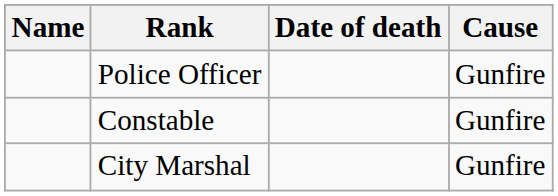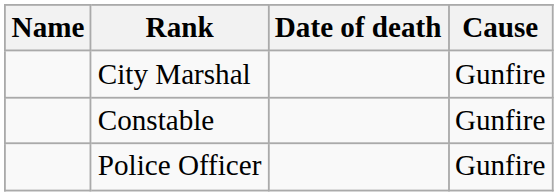 <table class="wikitable sortable">
 <tr>
 <th>Name</th>
 <th>Rank</th>
 <th>Date of death</th>
 <th>Cause</th>
 </tr>
 <tr>
 <td></td>
-<td>Police Officer</td>
+<td>City Marshal</td>
 <td></td>
 <td>Gunfire</td>
 </tr>
 <tr>
 <td></td>
 <td>Constable</td>
 <td></td>
 <td>Gunfire</td>
 </tr>
 <tr>
 <td></td>
-<td>City Marshal</td>
+<td>Police Officer</td>
 <td></td>
 <td>Gunfire</td>
 </tr>
 </table>
